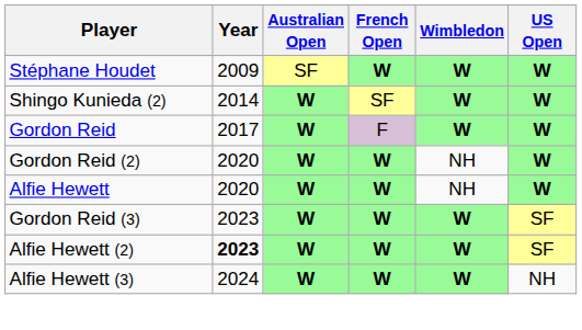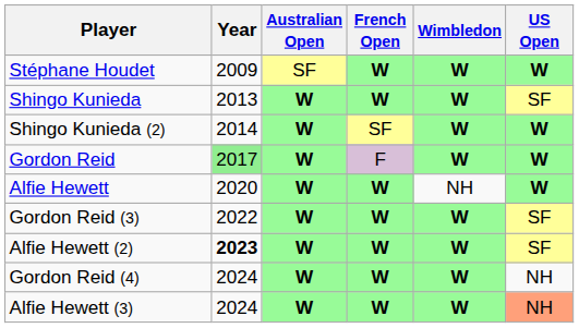 <table class="wikitable sortable" style="text-align:center;">
 <tr>
 <th style="width:170px;"><strong>Player</strong></th>
 <th><strong>Year</strong></th>
 <th class="unsortable" width="50"><small><strong><a href='#'>Australian Open</a></strong></small></th>
 <th class="unsortable" width="50"><small><strong><a href='#'>French Open</a></strong></small></th>
 <th class="unsortable" width="50"><small><strong><a href='#'>Wimbledon</a></strong></small></th>
 <th class="unsortable" width="50"><small><strong><a href='#'>US Open</a></strong></small></th>
 </tr>
 <tr>
 <td align="left"> <a href='#'>Stéphane Houdet</a></td>
 <td>2009</td>
 <td style="background:#ff9;">SF</td>
 <td style="background:PaleGreen;"><strong>W</strong></td>
 <td style="background:PaleGreen;"><strong>W</strong></td>
 <td style="background:PaleGreen;"><strong>W</strong></td>
 </tr>
 <tr>
+<td align="left"> <a href='#'>Shingo Kunieda</a></td>
+<td>2013</td>
+<td style="background:PaleGreen;"><strong>W</strong></td>
+<td style="background:PaleGreen;"><strong>W</strong></td>
+<td style="background:PaleGreen;"><strong>W</strong></td>
+<td style="background:#ff9;">SF</td>
+</tr>
+<tr>
 <td align="left"> Shingo Kunieda <small>(2)</small></td>
 <td>2014</td>
 <td style="background:PaleGreen;"><strong>W</strong></td>
 <td style="background:#ff9;">SF</td>
 <td style="background:PaleGreen;"><strong>W</strong></td>
 <td style="background:PaleGreen;"><strong>W</strong></td>
 </tr>
 <tr>
 <td align="left"> <a href='#'>Gordon Reid</a></td>
-<td>2017</td>
+<td style="background: lightgreen;">2017</td>
 <td style="background:PaleGreen;"><strong>W</strong></td>
 <td style="background:thistle;">F</td>
 <td style="background:PaleGreen;"><strong>W</strong></td>
-<td style="background:PaleGreen;"><strong>W</strong></td>
-</tr>
-<tr>
-<td align="left"> Gordon Reid <small>(2)</small></td>
-<td>2020</td>
-<td style="background:PaleGreen;"><strong>W</strong></td>
-<td style="background:PaleGreen;"><strong>W</strong></td>
-<td>NH</td>
 <td style="background:PaleGreen;"><strong>W</strong></td>
 </tr>
 <tr>
 <td align="left"> <a href='#'>Alfie Hewett</a></td>
 <td>2020</td>
 <td style="background:PaleGreen;"><strong>W</strong></td>
 <td style="background:PaleGreen;"><strong>W</strong></td>
 <td>NH</td>
 <td style="background:PaleGreen;"><strong>W</strong></td>
 </tr>
 <tr>
 <td align="left"> Gordon Reid <small>(3)</small></td>
-<td>2023</td>
+<td>2022</td>
 <td style="background:PaleGreen;"><strong>W</strong></td>
 <td style="background:PaleGreen;"><strong>W</strong></td>
 <td style="background:PaleGreen;"><strong>W</strong></td>
 <td style="background:#ff9;">SF</td>
 </tr>
 <tr>
 <td align="left"> Alfie Hewett <small>(2)</small></td>
 <td><strong>2023</strong></td>
 <td style="background:PaleGreen;"><strong>W</strong></td>
 <td style="background:PaleGreen;"><strong>W</strong></td>
 <td style="background:PaleGreen;"><strong>W</strong></td>
 <td style="background:#ff9;">SF</td>
 </tr>
 <tr>
-<td align="left"> Alfie Hewett <small>(3)</small></td>
+<td align="left"> Gordon Reid <small>(4)</small></td>
 <td>2024</td>
 <td style="background:PaleGreen;"><strong>W</strong></td>
 <td style="background:PaleGreen;"><strong>W</strong></td>
 <td style="background:PaleGreen;"><strong>W</strong></td>
 <td>NH</td>
 </tr>
+<tr>
+<td align="left"> Alfie Hewett <small>(3)</small></td>
+<td>2024</td>
+<td style="background:PaleGreen;"><strong>W</strong></td>
+<td style="background:PaleGreen;"><strong>W</strong></td>
+<td style="background:PaleGreen;"><strong>W</strong></td>
+<td style="background: lightsalmon;">NH</td>
+</tr>
 </table>
